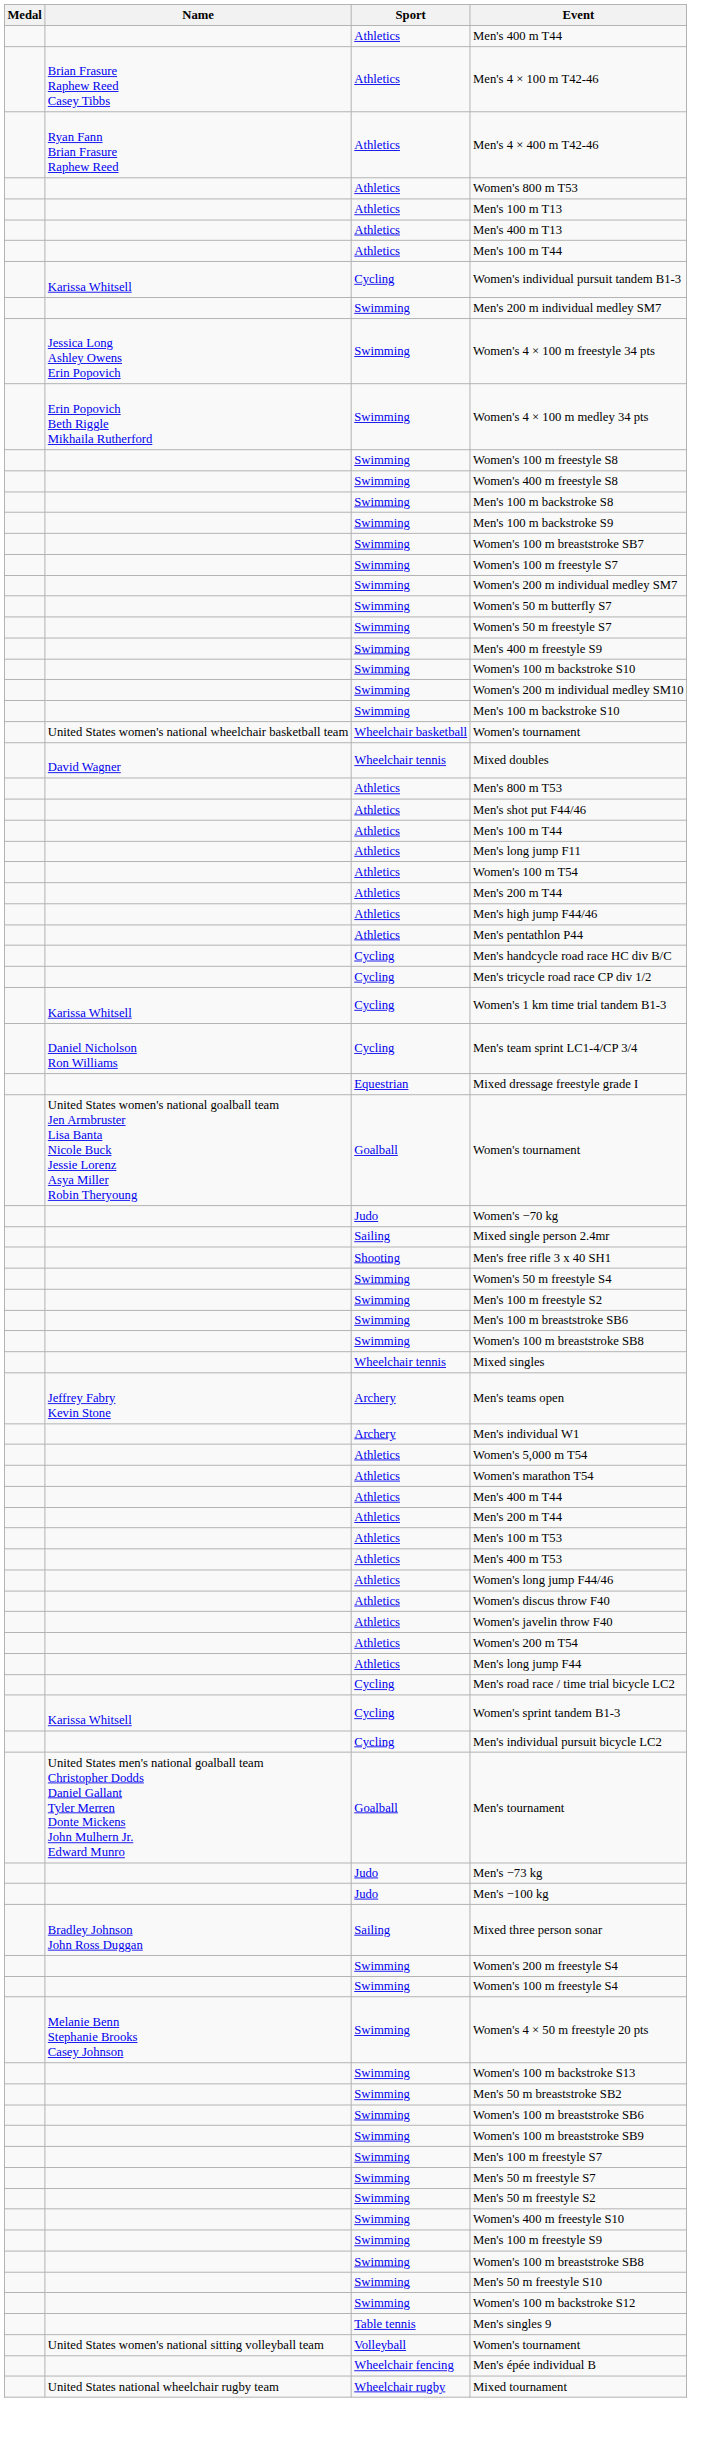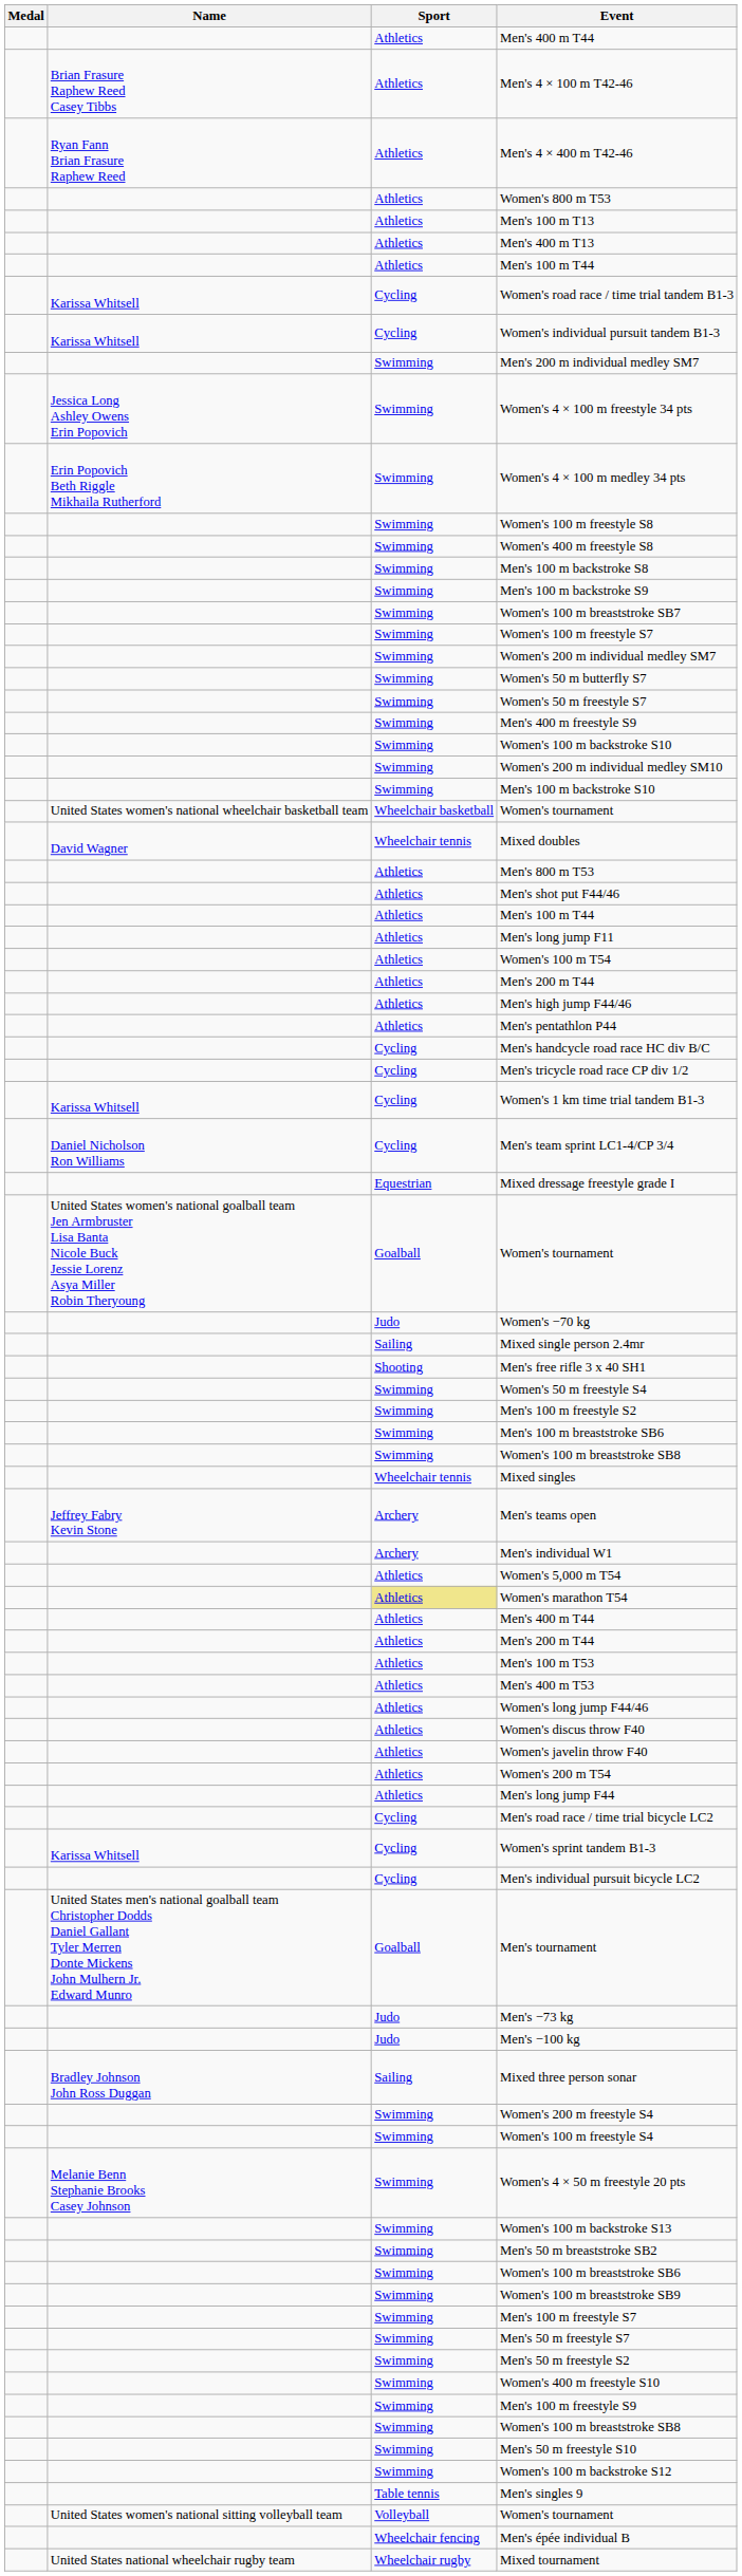 <table class="wikitable sortable" style="font-size:90%">
 <tr>
 <th>Medal</th>
 <th>Name</th>
 <th>Sport</th>
 <th>Event</th>
 </tr>
 <tr>
 <td></td>
 <td></td>
 <td><a href='#'>Athletics</a></td>
 <td>Men's 400 m T44</td>
 </tr>
 <tr>
 <td></td>
 <td><br><a href='#'>Brian Frasure</a><br><a href='#'>Raphew Reed</a><br><a href='#'>Casey Tibbs</a></td>
 <td><a href='#'>Athletics</a></td>
 <td>Men's 4 × 100 m T42-46</td>
 </tr>
 <tr>
 <td></td>
 <td><br><a href='#'>Ryan Fann</a><br><a href='#'>Brian Frasure</a><br><a href='#'>Raphew Reed</a></td>
 <td><a href='#'>Athletics</a></td>
 <td>Men's 4 × 400 m T42-46</td>
 </tr>
 <tr>
 <td></td>
 <td></td>
 <td><a href='#'>Athletics</a></td>
 <td>Women's 800 m T53</td>
 </tr>
 <tr>
 <td></td>
 <td></td>
 <td><a href='#'>Athletics</a></td>
 <td>Men's 100 m T13</td>
 </tr>
 <tr>
 <td></td>
 <td></td>
 <td><a href='#'>Athletics</a></td>
 <td>Men's 400 m T13</td>
 </tr>
 <tr>
 <td></td>
 <td></td>
 <td><a href='#'>Athletics</a></td>
 <td>Men's 100 m T44</td>
+</tr>
+<tr>
+<td></td>
+<td><br><a href='#'>Karissa Whitsell</a></td>
+<td><a href='#'>Cycling</a></td>
+<td>Women's road race / time trial tandem B1-3</td>
 </tr>
 <tr>
 <td></td>
 <td><br><a href='#'>Karissa Whitsell</a></td>
 <td><a href='#'>Cycling</a></td>
 <td>Women's individual pursuit tandem B1-3</td>
 </tr>
 <tr>
 <td></td>
 <td></td>
 <td><a href='#'>Swimming</a></td>
 <td>Men's 200 m individual medley SM7</td>
 </tr>
 <tr>
 <td></td>
 <td><br><a href='#'>Jessica Long</a><br><a href='#'>Ashley Owens</a><br><a href='#'>Erin Popovich</a></td>
 <td><a href='#'>Swimming</a></td>
 <td>Women's 4 × 100 m freestyle 34 pts</td>
 </tr>
 <tr>
 <td></td>
 <td><br><a href='#'>Erin Popovich</a><br><a href='#'>Beth Riggle</a><br><a href='#'>Mikhaila Rutherford</a></td>
 <td><a href='#'>Swimming</a></td>
 <td>Women's 4 × 100 m medley 34 pts</td>
 </tr>
 <tr>
 <td></td>
 <td></td>
 <td><a href='#'>Swimming</a></td>
 <td>Women's 100 m freestyle S8</td>
 </tr>
 <tr>
 <td></td>
 <td></td>
 <td><a href='#'>Swimming</a></td>
 <td>Women's 400 m freestyle S8</td>
 </tr>
 <tr>
 <td></td>
 <td></td>
 <td><a href='#'>Swimming</a></td>
 <td>Men's 100 m backstroke S8</td>
 </tr>
 <tr>
 <td></td>
 <td></td>
 <td><a href='#'>Swimming</a></td>
 <td>Men's 100 m backstroke S9</td>
 </tr>
 <tr>
 <td></td>
 <td></td>
 <td><a href='#'>Swimming</a></td>
 <td>Women's 100 m breaststroke SB7</td>
 </tr>
 <tr>
 <td></td>
 <td></td>
 <td><a href='#'>Swimming</a></td>
 <td>Women's 100 m freestyle S7</td>
 </tr>
 <tr>
 <td></td>
 <td></td>
 <td><a href='#'>Swimming</a></td>
 <td>Women's 200 m individual medley SM7</td>
 </tr>
 <tr>
 <td></td>
 <td></td>
 <td><a href='#'>Swimming</a></td>
 <td>Women's 50 m butterfly S7</td>
 </tr>
 <tr>
 <td></td>
 <td></td>
 <td><a href='#'>Swimming</a></td>
 <td>Women's 50 m freestyle S7</td>
 </tr>
 <tr>
 <td></td>
 <td></td>
 <td><a href='#'>Swimming</a></td>
 <td>Men's 400 m freestyle S9</td>
 </tr>
 <tr>
 <td></td>
 <td></td>
 <td><a href='#'>Swimming</a></td>
 <td>Women's 100 m backstroke S10</td>
 </tr>
 <tr>
 <td></td>
 <td></td>
 <td><a href='#'>Swimming</a></td>
 <td>Women's 200 m individual medley SM10</td>
 </tr>
 <tr>
 <td></td>
 <td></td>
 <td><a href='#'>Swimming</a></td>
 <td>Men's 100 m backstroke S10</td>
 </tr>
 <tr>
 <td></td>
 <td>United States women's national wheelchair basketball team<br></td>
 <td><a href='#'>Wheelchair basketball</a></td>
 <td>Women's tournament</td>
 </tr>
 <tr>
 <td></td>
 <td><br><a href='#'>David Wagner</a></td>
 <td><a href='#'>Wheelchair tennis</a></td>
 <td>Mixed doubles</td>
 </tr>
 <tr>
 <td></td>
 <td></td>
 <td><a href='#'>Athletics</a></td>
 <td>Men's 800 m T53</td>
 </tr>
 <tr>
 <td></td>
 <td></td>
 <td><a href='#'>Athletics</a></td>
 <td>Men's shot put F44/46</td>
 </tr>
 <tr>
 <td></td>
 <td></td>
 <td><a href='#'>Athletics</a></td>
 <td>Men's 100 m T44</td>
 </tr>
 <tr>
 <td></td>
 <td></td>
 <td><a href='#'>Athletics</a></td>
 <td>Men's long jump F11</td>
 </tr>
 <tr>
 <td></td>
 <td></td>
 <td><a href='#'>Athletics</a></td>
 <td>Women's 100 m T54</td>
 </tr>
 <tr>
 <td></td>
 <td></td>
 <td><a href='#'>Athletics</a></td>
 <td>Men's 200 m T44</td>
 </tr>
 <tr>
 <td></td>
 <td></td>
 <td><a href='#'>Athletics</a></td>
 <td>Men's high jump F44/46</td>
 </tr>
 <tr>
 <td></td>
 <td></td>
 <td><a href='#'>Athletics</a></td>
 <td>Men's pentathlon P44</td>
 </tr>
 <tr>
 <td></td>
 <td></td>
 <td><a href='#'>Cycling</a></td>
 <td>Men's handcycle road race HC div B/C</td>
 </tr>
 <tr>
 <td></td>
 <td></td>
 <td><a href='#'>Cycling</a></td>
 <td>Men's tricycle road race CP div 1/2</td>
 </tr>
 <tr>
 <td></td>
 <td><br><a href='#'>Karissa Whitsell</a></td>
 <td><a href='#'>Cycling</a></td>
 <td>Women's 1 km time trial tandem B1-3</td>
 </tr>
 <tr>
 <td></td>
 <td><br><a href='#'>Daniel Nicholson</a><br><a href='#'>Ron Williams</a></td>
 <td><a href='#'>Cycling</a></td>
 <td>Men's team sprint LC1-4/CP 3/4</td>
 </tr>
 <tr>
 <td></td>
 <td></td>
 <td><a href='#'>Equestrian</a></td>
 <td>Mixed dressage freestyle grade I</td>
 </tr>
 <tr>
 <td></td>
 <td>United States women's national goalball team<br><a href='#'>Jen Armbruster</a><br><a href='#'>Lisa Banta</a><br><a href='#'>Nicole Buck</a><br><a href='#'>Jessie Lorenz</a><br><a href='#'>Asya Miller</a><br><a href='#'>Robin Theryoung</a></td>
 <td><a href='#'>Goalball</a></td>
 <td>Women's tournament</td>
 </tr>
 <tr>
 <td></td>
 <td></td>
 <td><a href='#'>Judo</a></td>
 <td>Women's −70 kg</td>
 </tr>
 <tr>
 <td></td>
 <td></td>
 <td><a href='#'>Sailing</a></td>
 <td>Mixed single person 2.4mr</td>
 </tr>
 <tr>
 <td></td>
 <td></td>
 <td><a href='#'>Shooting</a></td>
 <td>Men's free rifle 3 x 40 SH1</td>
 </tr>
 <tr>
 <td></td>
 <td></td>
 <td><a href='#'>Swimming</a></td>
 <td>Women's 50 m freestyle S4</td>
 </tr>
 <tr>
 <td></td>
 <td></td>
 <td><a href='#'>Swimming</a></td>
 <td>Men's 100 m freestyle S2</td>
 </tr>
 <tr>
 <td></td>
 <td></td>
 <td><a href='#'>Swimming</a></td>
 <td>Men's 100 m breaststroke SB6</td>
 </tr>
 <tr>
 <td></td>
 <td></td>
 <td><a href='#'>Swimming</a></td>
 <td>Women's 100 m breaststroke SB8</td>
 </tr>
 <tr>
 <td></td>
 <td></td>
 <td><a href='#'>Wheelchair tennis</a></td>
 <td>Mixed singles</td>
 </tr>
 <tr>
 <td></td>
 <td><br><a href='#'>Jeffrey Fabry</a><br><a href='#'>Kevin Stone</a></td>
 <td><a href='#'>Archery</a></td>
 <td>Men's teams open</td>
 </tr>
 <tr>
 <td></td>
 <td></td>
 <td><a href='#'>Archery</a></td>
 <td>Men's individual W1</td>
 </tr>
 <tr>
 <td></td>
 <td></td>
 <td><a href='#'>Athletics</a></td>
 <td>Women's 5,000 m T54</td>
 </tr>
 <tr>
 <td></td>
 <td></td>
-<td><a href='#'>Athletics</a></td>
+<td style="background: khaki;"><a href='#'>Athletics</a></td>
 <td>Women's marathon T54</td>
 </tr>
 <tr>
 <td></td>
 <td></td>
 <td><a href='#'>Athletics</a></td>
 <td>Men's 400 m T44</td>
 </tr>
 <tr>
 <td></td>
 <td></td>
 <td><a href='#'>Athletics</a></td>
 <td>Men's 200 m T44</td>
 </tr>
 <tr>
 <td></td>
 <td></td>
 <td><a href='#'>Athletics</a></td>
 <td>Men's 100 m T53</td>
 </tr>
 <tr>
 <td></td>
 <td></td>
 <td><a href='#'>Athletics</a></td>
 <td>Men's 400 m T53</td>
 </tr>
 <tr>
 <td></td>
 <td></td>
 <td><a href='#'>Athletics</a></td>
 <td>Women's long jump F44/46</td>
 </tr>
 <tr>
 <td></td>
 <td></td>
 <td><a href='#'>Athletics</a></td>
 <td>Women's discus throw F40</td>
 </tr>
 <tr>
 <td></td>
 <td></td>
 <td><a href='#'>Athletics</a></td>
 <td>Women's javelin throw F40</td>
 </tr>
 <tr>
 <td></td>
 <td></td>
 <td><a href='#'>Athletics</a></td>
 <td>Women's 200 m T54</td>
 </tr>
 <tr>
 <td></td>
 <td></td>
 <td><a href='#'>Athletics</a></td>
 <td>Men's long jump F44</td>
 </tr>
 <tr>
 <td></td>
 <td></td>
 <td><a href='#'>Cycling</a></td>
 <td>Men's road race / time trial bicycle LC2</td>
 </tr>
 <tr>
 <td></td>
 <td><br><a href='#'>Karissa Whitsell</a></td>
 <td><a href='#'>Cycling</a></td>
 <td>Women's sprint tandem B1-3</td>
 </tr>
 <tr>
 <td></td>
 <td></td>
 <td><a href='#'>Cycling</a></td>
 <td>Men's individual pursuit bicycle LC2</td>
 </tr>
 <tr>
 <td></td>
 <td>United States men's national goalball team<br><a href='#'>Christopher Dodds</a><br><a href='#'>Daniel Gallant</a><br><a href='#'>Tyler Merren</a><br><a href='#'>Donte Mickens</a><br><a href='#'>John Mulhern Jr.</a><br><a href='#'>Edward Munro</a></td>
 <td><a href='#'>Goalball</a></td>
 <td>Men's tournament</td>
 </tr>
 <tr>
 <td></td>
 <td></td>
 <td><a href='#'>Judo</a></td>
 <td>Men's −73 kg</td>
 </tr>
 <tr>
 <td></td>
 <td></td>
 <td><a href='#'>Judo</a></td>
 <td>Men's −100 kg</td>
 </tr>
 <tr>
 <td></td>
 <td><br><a href='#'>Bradley Johnson</a><br><a href='#'>John Ross Duggan</a></td>
 <td><a href='#'>Sailing</a></td>
 <td>Mixed three person sonar</td>
 </tr>
 <tr>
 <td></td>
 <td></td>
 <td><a href='#'>Swimming</a></td>
 <td>Women's 200 m freestyle S4</td>
 </tr>
 <tr>
 <td></td>
 <td></td>
 <td><a href='#'>Swimming</a></td>
 <td>Women's 100 m freestyle S4</td>
 </tr>
 <tr>
 <td></td>
 <td><br><a href='#'>Melanie Benn</a><br><a href='#'>Stephanie Brooks</a><br><a href='#'>Casey Johnson</a></td>
 <td><a href='#'>Swimming</a></td>
 <td>Women's 4 × 50 m freestyle 20 pts</td>
 </tr>
 <tr>
 <td></td>
 <td></td>
 <td><a href='#'>Swimming</a></td>
 <td>Women's 100 m backstroke S13</td>
 </tr>
 <tr>
 <td></td>
 <td></td>
 <td><a href='#'>Swimming</a></td>
 <td>Men's 50 m breaststroke SB2</td>
 </tr>
 <tr>
 <td></td>
 <td></td>
 <td><a href='#'>Swimming</a></td>
 <td>Women's 100 m breaststroke SB6</td>
 </tr>
 <tr>
 <td></td>
 <td></td>
 <td><a href='#'>Swimming</a></td>
 <td>Women's 100 m breaststroke SB9</td>
 </tr>
 <tr>
 <td></td>
 <td></td>
 <td><a href='#'>Swimming</a></td>
 <td>Men's 100 m freestyle S7</td>
 </tr>
 <tr>
 <td></td>
 <td></td>
 <td><a href='#'>Swimming</a></td>
 <td>Men's 50 m freestyle S7</td>
 </tr>
 <tr>
 <td></td>
 <td></td>
 <td><a href='#'>Swimming</a></td>
 <td>Men's 50 m freestyle S2</td>
 </tr>
 <tr>
 <td></td>
 <td></td>
 <td><a href='#'>Swimming</a></td>
 <td>Women's 400 m freestyle S10</td>
 </tr>
 <tr>
 <td></td>
 <td></td>
 <td><a href='#'>Swimming</a></td>
 <td>Men's 100 m freestyle S9</td>
 </tr>
 <tr>
 <td></td>
 <td></td>
 <td><a href='#'>Swimming</a></td>
 <td>Women's 100 m breaststroke SB8</td>
 </tr>
 <tr>
 <td></td>
 <td></td>
 <td><a href='#'>Swimming</a></td>
 <td>Men's 50 m freestyle S10</td>
 </tr>
 <tr>
 <td></td>
 <td></td>
 <td><a href='#'>Swimming</a></td>
 <td>Women's 100 m backstroke S12</td>
 </tr>
 <tr>
 <td></td>
 <td></td>
 <td><a href='#'>Table tennis</a></td>
 <td>Men's singles 9</td>
 </tr>
 <tr>
 <td></td>
 <td>United States women's national sitting volleyball team<br></td>
 <td><a href='#'>Volleyball</a></td>
 <td>Women's tournament</td>
 </tr>
 <tr>
 <td></td>
 <td></td>
 <td><a href='#'>Wheelchair fencing</a></td>
 <td>Men's épée individual B</td>
 </tr>
 <tr>
 <td></td>
 <td>United States national wheelchair rugby team<br></td>
 <td><a href='#'>Wheelchair rugby</a></td>
 <td>Mixed tournament</td>
 </tr>
 </table>
